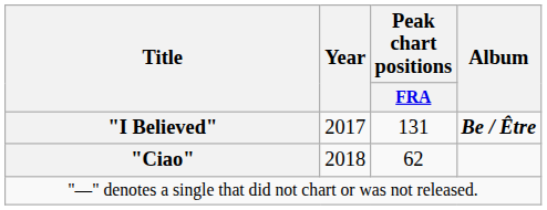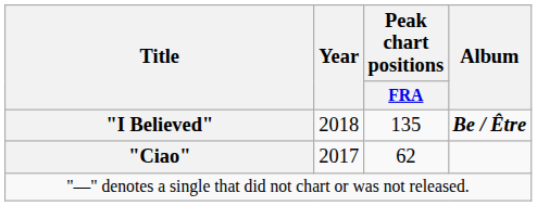 <table class="wikitable plainrowheaders" style="text-align:center;">
 <tr>
 <th scope="col" rowspan="2" style="width:15em;">Title</th>
 <th scope="col" rowspan="2" style="width:1em;">Year</th>
 <th scope="col" colspan="1">Peak chart positions</th>
 <th scope="col" rowspan="2">Album</th>
 </tr>
 <tr>
 <th scope="col" style="width:3em;font-size:85%;"><a href='#'>FRA</a><br></th>
 </tr>
 <tr>
 <th scope="row">"I Believed"</th>
-<td>2017</td>
-<td>131</td>
+<td>2018</td>
+<td>135</td>
 <td><strong><em>Be / Être</em></strong></td>
 </tr>
 <tr>
 <th scope="row">"Ciao"</th>
-<td>2018</td>
+<td>2017</td>
 <td>62</td>
 <td></td>
 </tr>
 <tr>
 <td colspan="22" style="text-align:center; font-size:85%;">"—" denotes a single that did not chart or was not released.</td>
 </tr>
 </table>
